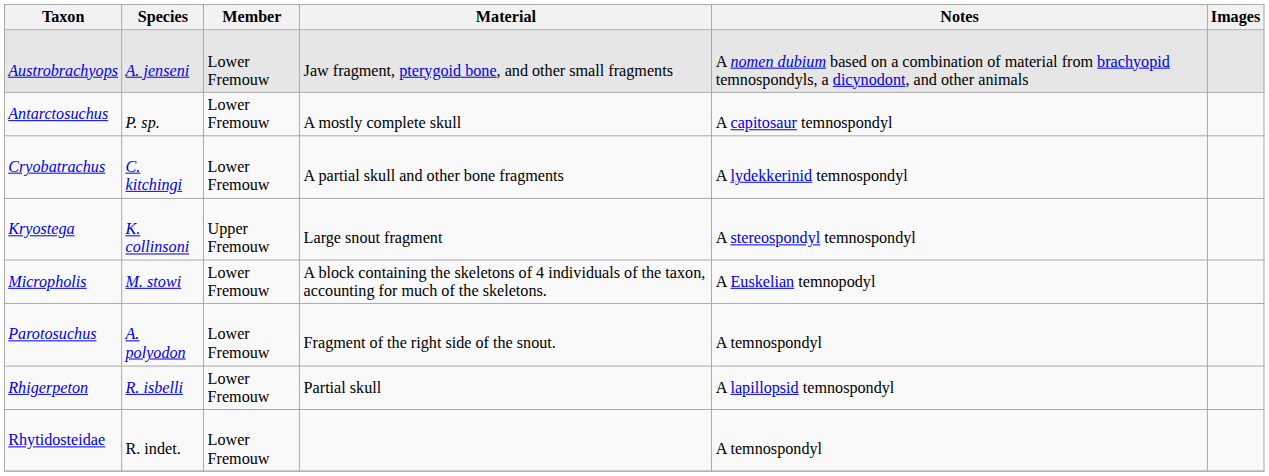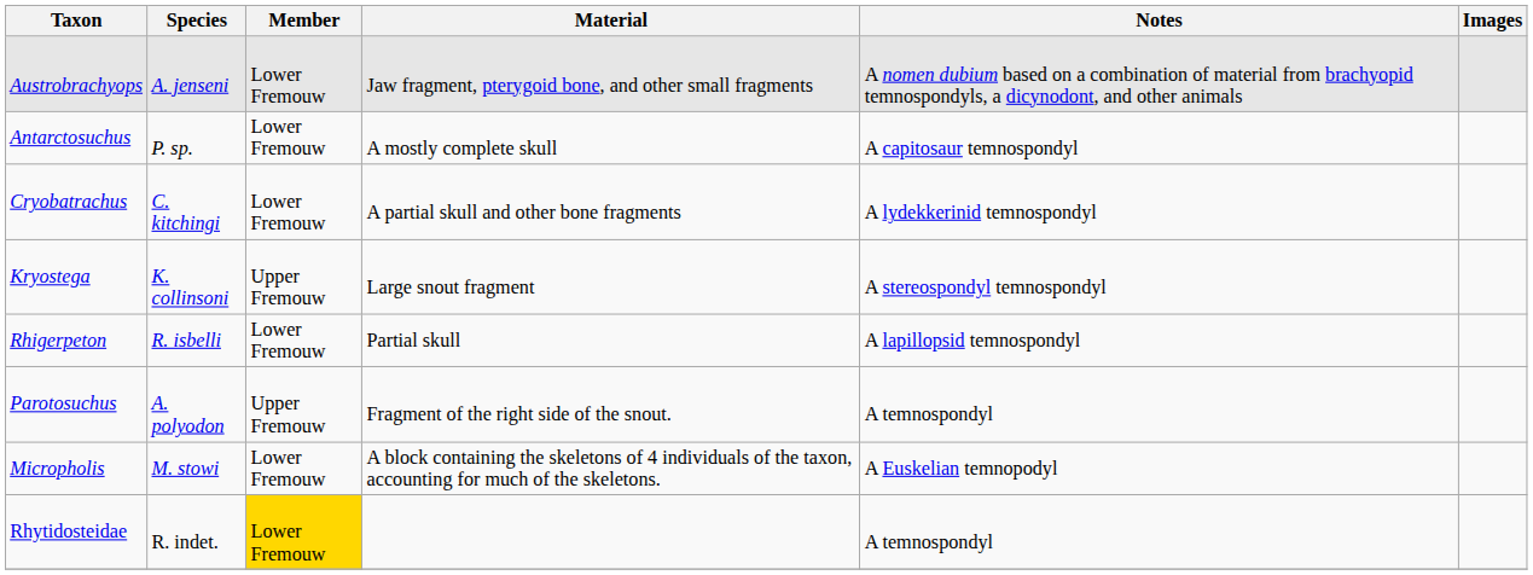 <table class="wikitable sortable" align="center">
 <tr>
 <th>Taxon</th>
 <th>Species</th>
 <th>Member</th>
 <th class="unsortable">Material</th>
 <th class="unsortable">Notes</th>
 <th class="unsortable">Images</th>
 </tr>
 <tr>
 <td style="background:#E6E6E6;"><br><em><a href='#'>Austrobrachyops</a></em></td>
 <td style="background:#E6E6E6;"><br><em><a href='#'>A. jenseni</a></em></td>
 <td style="background:#E6E6E6;"><br>Lower Fremouw</td>
 <td style="background:#E6E6E6;"><br>Jaw fragment, <a href='#'>pterygoid bone</a>, and other small fragments</td>
 <td style="background:#E6E6E6;"><br>A <em><a href='#'>nomen dubium</a></em> based on a combination of material from <a href='#'>brachyopid</a> temnospondyls, a <a href='#'>dicynodont</a>, and other animals</td>
 <td style="background:#E6E6E6;"></td>
 </tr>
 <tr>
 <td><em><a href='#'>Antarctosuchus</a></em></td>
 <td><br><em>P. sp.</em></td>
 <td>Lower Fremouw</td>
 <td><br>A mostly complete skull</td>
 <td><br>A <a href='#'>capitosaur</a> temnospondyl</td>
 <td></td>
 </tr>
 <tr>
 <td><em><a href='#'>Cryobatrachus</a></em></td>
 <td><br><em><a href='#'>C. kitchingi</a></em></td>
 <td><br>Lower Fremouw</td>
 <td><br>A partial skull and other bone fragments</td>
 <td><br>A <a href='#'>lydekkerinid</a> temnospondyl</td>
 <td><br></td>
 </tr>
 <tr>
 <td><em><a href='#'>Kryostega</a></em></td>
 <td><br><em><a href='#'>K. collinsoni</a></em></td>
 <td><br>Upper Fremouw</td>
 <td><br>Large snout fragment</td>
 <td><br>A <a href='#'>stereospondyl</a> temnospondyl</td>
 <td><br></td>
 </tr>
 <tr>
+<td><em><a href='#'>Rhigerpeton</a></em></td>
+<td><em><a href='#'>R. isbelli</a></em></td>
+<td>Lower Fremouw</td>
+<td>Partial skull</td>
+<td>A <a href='#'>lapillopsid</a> temnospondyl</td>
+<td></td>
+</tr>
+<tr>
+<td><em><a href='#'>Parotosuchus</a></em></td>
+<td><br><em><a href='#'>A. polyodon</a></em></td>
+<td><br>Upper Fremouw</td>
+<td><br>Fragment of the right side of the snout.</td>
+<td><br>A temnospondyl</td>
+<td><br></td>
+</tr>
+<tr>
 <td><em><a href='#'>Micropholis</a></em></td>
 <td><em><a href='#'>M. stowi</a></em></td>
 <td>Lower Fremouw</td>
 <td>A block containing the skeletons of 4 individuals of the taxon, accounting for much of the skeletons.</td>
 <td>A <a href='#'>Euskelian</a> temnopodyl</td>
 <td></td>
 </tr>
 <tr>
-<td><em><a href='#'>Parotosuchus</a></em></td>
-<td><br><em><a href='#'>A. polyodon</a></em></td>
-<td><br>Lower Fremouw</td>
-<td><br>Fragment of the right side of the snout.</td>
-<td><br>A temnospondyl</td>
-<td><br></td>
-</tr>
-<tr>
-<td><em><a href='#'>Rhigerpeton</a></em></td>
-<td><em><a href='#'>R. isbelli</a></em></td>
-<td>Lower Fremouw</td>
-<td>Partial skull</td>
-<td>A <a href='#'>lapillopsid</a> temnospondyl</td>
-<td></td>
-</tr>
-<tr>
 <td><a href='#'>Rhytidosteidae</a></td>
 <td><br>R. indet.</td>
-<td><br>Lower Fremouw</td>
+<td style="background: gold;"><br>Lower Fremouw</td>
 <td></td>
 <td><br>A temnospondyl</td>
 <td></td>
 </tr>
 <tr>
 </tr>
 </table>
